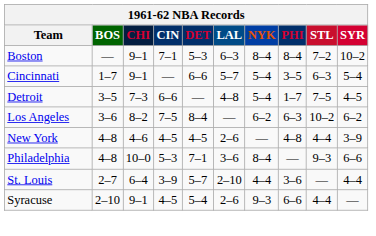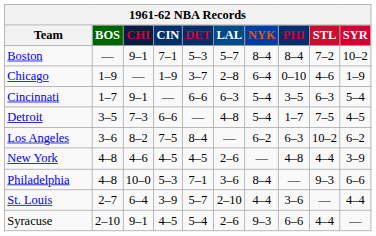 <table class="wikitable" style="font-size:95%; text-align:center;">
 <tr>
 <th colspan=10>1961-62 NBA Records</th>
 </tr>
 <tr>
 <th width=100>Team</th>
 <th style="background:#006400;color:#FFFFFF;width=35">BOS</th>
 <th style="background:#031E41;color:#D60032;width=35">CHI</th>
 <th style="background:#012F6B;color:#FFFFFF;width=35">CIN</th>
 <th style="background:#012F6B;color:#D40032;width=35">DET</th>
 <th style="background:#004B87;color:#FFFFFF;width=35">LAL</th>
 <th style="background:#003EA4;color:#E45206;width=35">NYK</th>
 <th style="background:#012F6B;color:#D50131;width=35">PHI</th>
 <th style="background:#C90F2E;color:#FFFFFF;width=35">STL</th>
 <th style="background:#D40032;color:#FFFFFF;width=35">SYR</th>
 </tr>
 <tr>
 <td style="text-align:left;"><a href='#'>Boston</a></td>
 <td>—</td>
 <td>9–1</td>
 <td>7–1</td>
 <td>5–3</td>
-<td>6–3</td>
+<td>5–7</td>
 <td>8–4</td>
 <td>8–4</td>
 <td>7–2</td>
 <td>10–2</td>
+</tr>
+<tr>
+<td style="text-align:left;"><a href='#'>Chicago</a></td>
+<td>1–9</td>
+<td>—</td>
+<td>1–9</td>
+<td>3–7</td>
+<td>2–8</td>
+<td>6–4</td>
+<td>0–10</td>
+<td>4–6</td>
+<td>1–9</td>
 </tr>
 <tr>
 <td style="text-align:left;"><a href='#'>Cincinnati</a></td>
 <td>1–7</td>
 <td>9–1</td>
 <td>—</td>
 <td>6–6</td>
-<td>5–7</td>
+<td>6–3</td>
 <td>5–4</td>
 <td>3–5</td>
 <td>6–3</td>
 <td>5–4</td>
 </tr>
 <tr>
 <td style="text-align:left;"><a href='#'>Detroit</a></td>
 <td>3–5</td>
 <td>7–3</td>
 <td>6–6</td>
 <td>—</td>
 <td>4–8</td>
 <td>5–4</td>
 <td>1–7</td>
 <td>7–5</td>
 <td>4–5</td>
 </tr>
 <tr>
 <td style="text-align:left;"><a href='#'>Los Angeles</a></td>
 <td>3–6</td>
 <td>8–2</td>
 <td>7–5</td>
 <td>8–4</td>
 <td>—</td>
 <td>6–2</td>
 <td>6–3</td>
 <td>10–2</td>
 <td>6–2</td>
 </tr>
 <tr>
 <td style="text-align:left;"><a href='#'>New York</a></td>
 <td>4–8</td>
 <td>4–6</td>
 <td>4–5</td>
 <td>4–5</td>
 <td>2–6</td>
 <td>—</td>
 <td>4–8</td>
 <td>4–4</td>
 <td>3–9</td>
 </tr>
 <tr>
 <td style="text-align:left;"><a href='#'>Philadelphia</a></td>
 <td>4–8</td>
 <td>10–0</td>
 <td>5–3</td>
 <td>7–1</td>
 <td>3–6</td>
 <td>8–4</td>
 <td>—</td>
 <td>9–3</td>
 <td>6–6</td>
 </tr>
 <tr>
 <td style="text-align:left;"><a href='#'>St. Louis</a></td>
 <td>2–7</td>
 <td>6–4</td>
 <td>3–9</td>
 <td>5–7</td>
 <td>2–10</td>
 <td>4–4</td>
 <td>3–6</td>
 <td>—</td>
 <td>4–4</td>
 </tr>
 <tr>
 <td style="text-align:left;">Syracuse</td>
 <td>2–10</td>
 <td>9–1</td>
 <td>4–5</td>
 <td>5–4</td>
 <td>2–6</td>
 <td>9–3</td>
 <td>6–6</td>
 <td>4–4</td>
 <td>—</td>
 </tr>
 </table>
